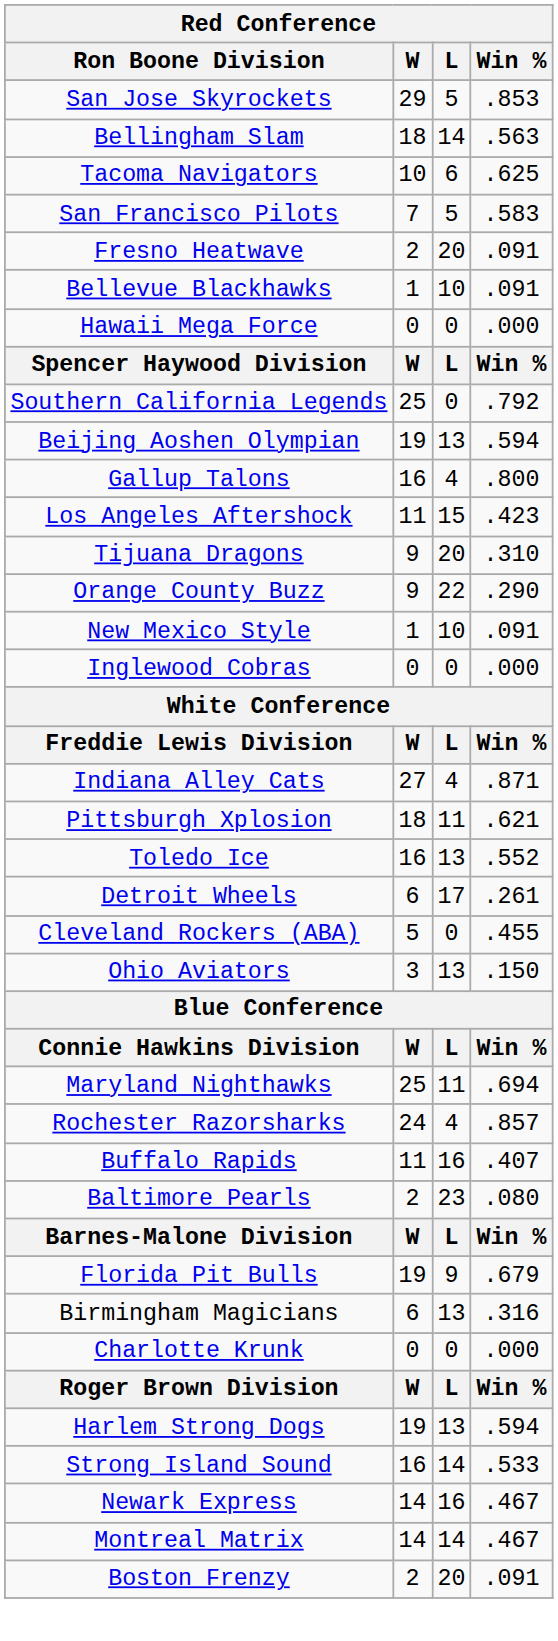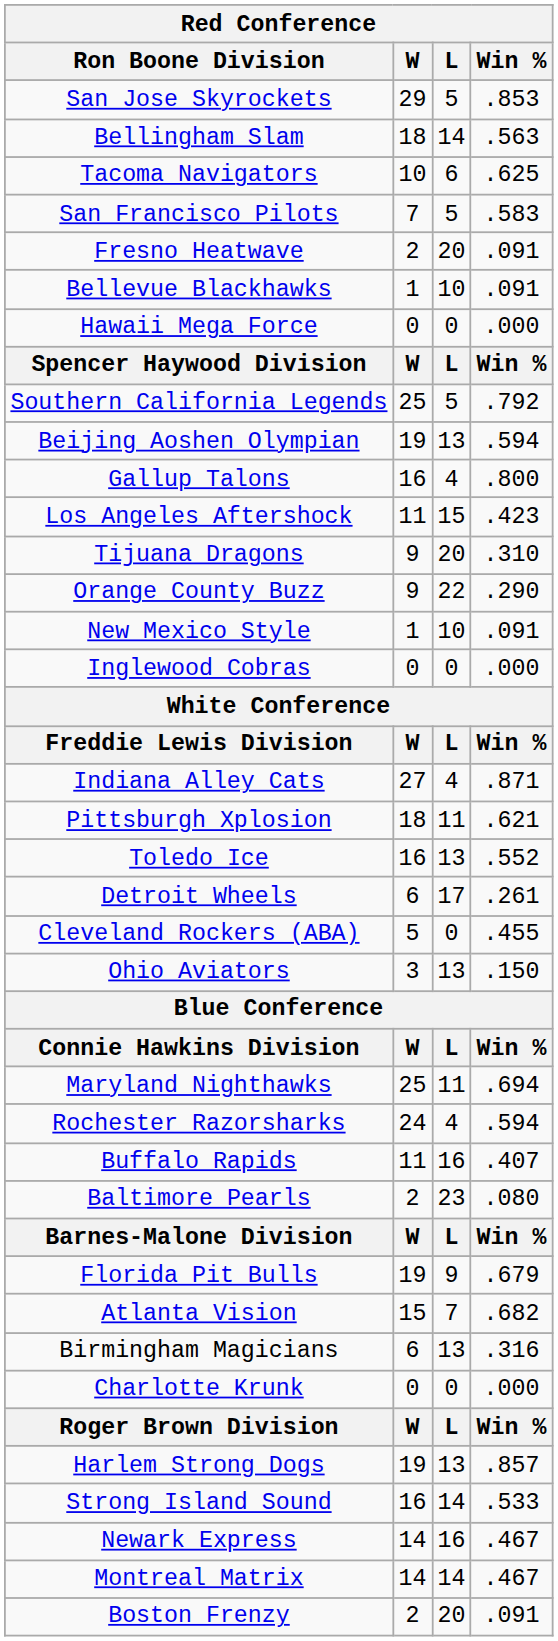 <table class="wikitable">
 <tr>
 <th bgcolor="#DDDDFF" colspan=4>Red Conference</th>
 </tr>
 <tr>
 <th bgcolor="#DDDDFF">Ron Boone Division</th>
 <th bgcolor="#DDDDFF">W</th>
 <th bgcolor="#DDDDFF">L</th>
 <th bgcolor="#DDDDFF">Win %</th>
 </tr>
 <tr>
 <td align=center><a href='#'>San Jose Skyrockets</a></td>
 <td align=center>29</td>
 <td align=center>5</td>
 <td align=center>.853</td>
 </tr>
 <tr>
 <td align=center><a href='#'>Bellingham Slam</a></td>
 <td align=center>18</td>
 <td align=center>14</td>
 <td align=center>.563</td>
 </tr>
 <tr>
 <td align=center><a href='#'>Tacoma Navigators</a></td>
 <td align=center>10</td>
 <td align=center>6</td>
 <td align=center>.625</td>
 </tr>
 <tr>
 <td align=center><a href='#'>San Francisco Pilots</a></td>
 <td align=center>7</td>
 <td align=center>5</td>
 <td align=center>.583</td>
 </tr>
 <tr>
 <td align=center><a href='#'>Fresno Heatwave</a></td>
 <td align=center>2</td>
 <td align=center>20</td>
 <td align=center>.091</td>
 </tr>
 <tr>
 <td align=center><a href='#'>Bellevue Blackhawks</a></td>
 <td align=center>1</td>
 <td align=center>10</td>
 <td align=center>.091</td>
 </tr>
 <tr>
 <td align=center><a href='#'>Hawaii Mega Force</a></td>
 <td align=center>0</td>
 <td align=center>0</td>
 <td align=center>.000</td>
 </tr>
 <tr>
 <th bgcolor="#DDDDFF">Spencer Haywood Division</th>
 <th bgcolor="#DDDDFF">W</th>
 <th bgcolor="#DDDDFF">L</th>
 <th bgcolor="#DDDDFF">Win %</th>
 </tr>
 <tr>
 <td align=center><a href='#'>Southern California Legends</a></td>
 <td align=center>25</td>
-<td align=center>0</td>
+<td align=center>5</td>
 <td align=center>.792</td>
 </tr>
 <tr>
 <td align=center><a href='#'>Beijing Aoshen Olympian</a></td>
 <td align=center>19</td>
 <td align=center>13</td>
 <td align=center>.594</td>
 </tr>
 <tr>
 <td align=center><a href='#'>Gallup Talons</a></td>
 <td align=center>16</td>
 <td align=center>4</td>
 <td align=center>.800</td>
 </tr>
 <tr>
 <td align=center><a href='#'>Los Angeles Aftershock</a></td>
 <td align=center>11</td>
 <td align=center>15</td>
 <td align=center>.423</td>
 </tr>
 <tr>
 <td align=center><a href='#'>Tijuana Dragons</a></td>
 <td align=center>9</td>
 <td align=center>20</td>
 <td align=center>.310</td>
 </tr>
 <tr>
 <td align=center><a href='#'>Orange County Buzz</a></td>
 <td align=center>9</td>
 <td align=center>22</td>
 <td align=center>.290</td>
 </tr>
 <tr>
 <td align=center><a href='#'>New Mexico Style</a></td>
 <td align=center>1</td>
 <td align=center>10</td>
 <td align=center>.091</td>
 </tr>
 <tr>
 <td align=center><a href='#'>Inglewood Cobras</a></td>
 <td align=center>0</td>
 <td align=center>0</td>
 <td align=center>.000</td>
 </tr>
 <tr>
 <th bgcolor="#DDDDFF" colspan=4>White Conference</th>
 </tr>
 <tr>
 <th bgcolor="#DDDDFF">Freddie Lewis Division</th>
 <th bgcolor="#DDDDFF">W</th>
 <th bgcolor="#DDDDFF">L</th>
 <th bgcolor="#DDDDFF">Win %</th>
 </tr>
 <tr>
 <td align=center><a href='#'>Indiana Alley Cats</a></td>
 <td align=center>27</td>
 <td align=center>4</td>
 <td align=center>.871</td>
 </tr>
 <tr>
 <td align=center><a href='#'>Pittsburgh Xplosion</a></td>
 <td align=center>18</td>
 <td align=center>11</td>
 <td align=center>.621</td>
 </tr>
 <tr>
 <td align=center><a href='#'>Toledo Ice</a></td>
 <td align=center>16</td>
 <td align=center>13</td>
 <td align=center>.552</td>
 </tr>
 <tr>
 <td align=center><a href='#'>Detroit Wheels</a></td>
 <td align=center>6</td>
 <td align=center>17</td>
 <td align=center>.261</td>
 </tr>
 <tr>
 <td align=center><a href='#'>Cleveland Rockers (ABA)</a></td>
 <td align=center>5</td>
 <td align=center>0</td>
 <td align=center>.455</td>
 </tr>
 <tr>
 <td align=center><a href='#'>Ohio Aviators</a></td>
 <td align=center>3</td>
 <td align=center>13</td>
 <td align=center>.150</td>
 </tr>
 <tr>
 <th bgcolor="#DDDDFF" colspan=4>Blue Conference</th>
 </tr>
 <tr>
 <th bgcolor="#DDDDFF">Connie Hawkins Division</th>
 <th bgcolor="#DDDDFF">W</th>
 <th bgcolor="#DDDDFF">L</th>
 <th bgcolor="#DDDDFF">Win %</th>
 </tr>
 <tr>
 <td align=center><a href='#'>Maryland Nighthawks</a></td>
 <td align=center>25</td>
 <td align=center>11</td>
 <td align=center>.694</td>
 </tr>
 <tr>
 <td align=center><a href='#'>Rochester Razorsharks</a></td>
 <td align=center>24</td>
 <td align=center>4</td>
-<td align=center>.857</td>
+<td align=center>.594</td>
 </tr>
 <tr>
 <td align=center><a href='#'>Buffalo Rapids</a></td>
 <td align=center>11</td>
 <td align=center>16</td>
 <td align=center>.407</td>
 </tr>
 <tr>
 <td align=center><a href='#'>Baltimore Pearls</a></td>
 <td align=center>2</td>
 <td align=center>23</td>
 <td align=center>.080</td>
 </tr>
 <tr>
 <th bgcolor="#DDDDFF">Barnes-Malone Division</th>
 <th bgcolor="#DDDDFF">W</th>
 <th bgcolor="#DDDDFF">L</th>
 <th bgcolor="#DDDDFF">Win %</th>
 </tr>
 <tr>
 <td align=center><a href='#'>Florida Pit Bulls</a></td>
 <td align=center>19</td>
 <td align=center>9</td>
 <td align=center>.679</td>
 </tr>
 <tr>
+<td align=center><a href='#'>Atlanta Vision</a></td>
+<td align=center>15</td>
+<td align=center>7</td>
+<td align=center>.682</td>
+</tr>
+<tr>
 <td align=center>Birmingham Magicians</td>
 <td align=center>6</td>
 <td align=center>13</td>
 <td align=center>.316</td>
 </tr>
 <tr>
 <td align=center><a href='#'>Charlotte Krunk</a></td>
 <td align=center>0</td>
 <td align=center>0</td>
 <td align=center>.000</td>
 </tr>
 <tr>
 <th bgcolor="#DDDDFF">Roger Brown Division</th>
 <th bgcolor="#DDDDFF">W</th>
 <th bgcolor="#DDDDFF">L</th>
 <th bgcolor="#DDDDFF">Win %</th>
 </tr>
 <tr>
 <td align=center><a href='#'>Harlem Strong Dogs</a></td>
 <td align=center>19</td>
 <td align=center>13</td>
-<td align=center>.594</td>
+<td align=center>.857</td>
 </tr>
 <tr>
 <td align=center><a href='#'>Strong Island Sound</a></td>
 <td align=center>16</td>
 <td align=center>14</td>
 <td align=center>.533</td>
 </tr>
 <tr>
 <td align=center><a href='#'>Newark Express</a></td>
 <td align=center>14</td>
 <td align=center>16</td>
 <td align=center>.467</td>
 </tr>
 <tr>
 <td align=center><a href='#'>Montreal Matrix</a></td>
 <td align=center>14</td>
 <td align=center>14</td>
 <td align=center>.467</td>
 </tr>
 <tr>
 <td align=center><a href='#'>Boston Frenzy</a></td>
 <td align=center>2</td>
 <td align=center>20</td>
 <td align=center>.091</td>
 </tr>
 </table>
